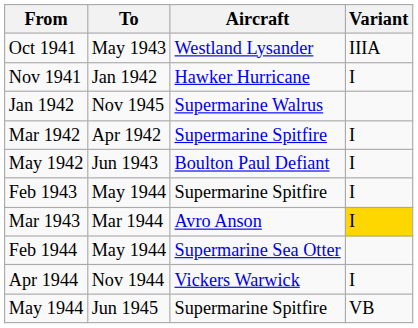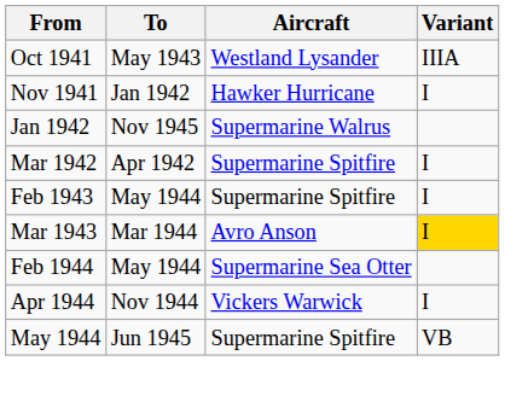 <table class="wikitable">
 <tr>
 <th>From</th>
 <th>To</th>
 <th>Aircraft</th>
 <th>Variant</th>
 </tr>
 <tr>
 <td>Oct 1941</td>
 <td>May 1943</td>
 <td><a href='#'>Westland Lysander</a></td>
 <td>IIIA</td>
 </tr>
 <tr>
 <td>Nov 1941</td>
 <td>Jan 1942</td>
 <td><a href='#'>Hawker Hurricane</a></td>
 <td>I</td>
 </tr>
 <tr>
 <td>Jan 1942</td>
 <td>Nov 1945</td>
 <td><a href='#'>Supermarine Walrus</a></td>
 <td></td>
 </tr>
 <tr>
 <td>Mar 1942</td>
 <td>Apr 1942</td>
 <td><a href='#'>Supermarine Spitfire</a></td>
-<td>I</td>
-</tr>
-<tr>
-<td>May 1942</td>
-<td>Jun 1943</td>
-<td><a href='#'>Boulton Paul Defiant</a></td>
 <td>I</td>
 </tr>
 <tr>
 <td>Feb 1943</td>
 <td>May 1944</td>
 <td>Supermarine Spitfire</td>
 <td>I</td>
 </tr>
 <tr>
 <td>Mar 1943</td>
 <td>Mar 1944</td>
 <td><a href='#'>Avro Anson</a></td>
 <td style="background: gold;">I</td>
 </tr>
 <tr>
 <td>Feb 1944</td>
 <td>May 1944</td>
 <td><a href='#'>Supermarine Sea Otter</a></td>
 <td></td>
 </tr>
 <tr>
 <td>Apr 1944</td>
 <td>Nov 1944</td>
 <td><a href='#'>Vickers Warwick</a></td>
 <td>I</td>
 </tr>
 <tr>
 <td>May 1944</td>
 <td>Jun 1945</td>
 <td>Supermarine Spitfire</td>
 <td>VB</td>
 </tr>
 </table>
